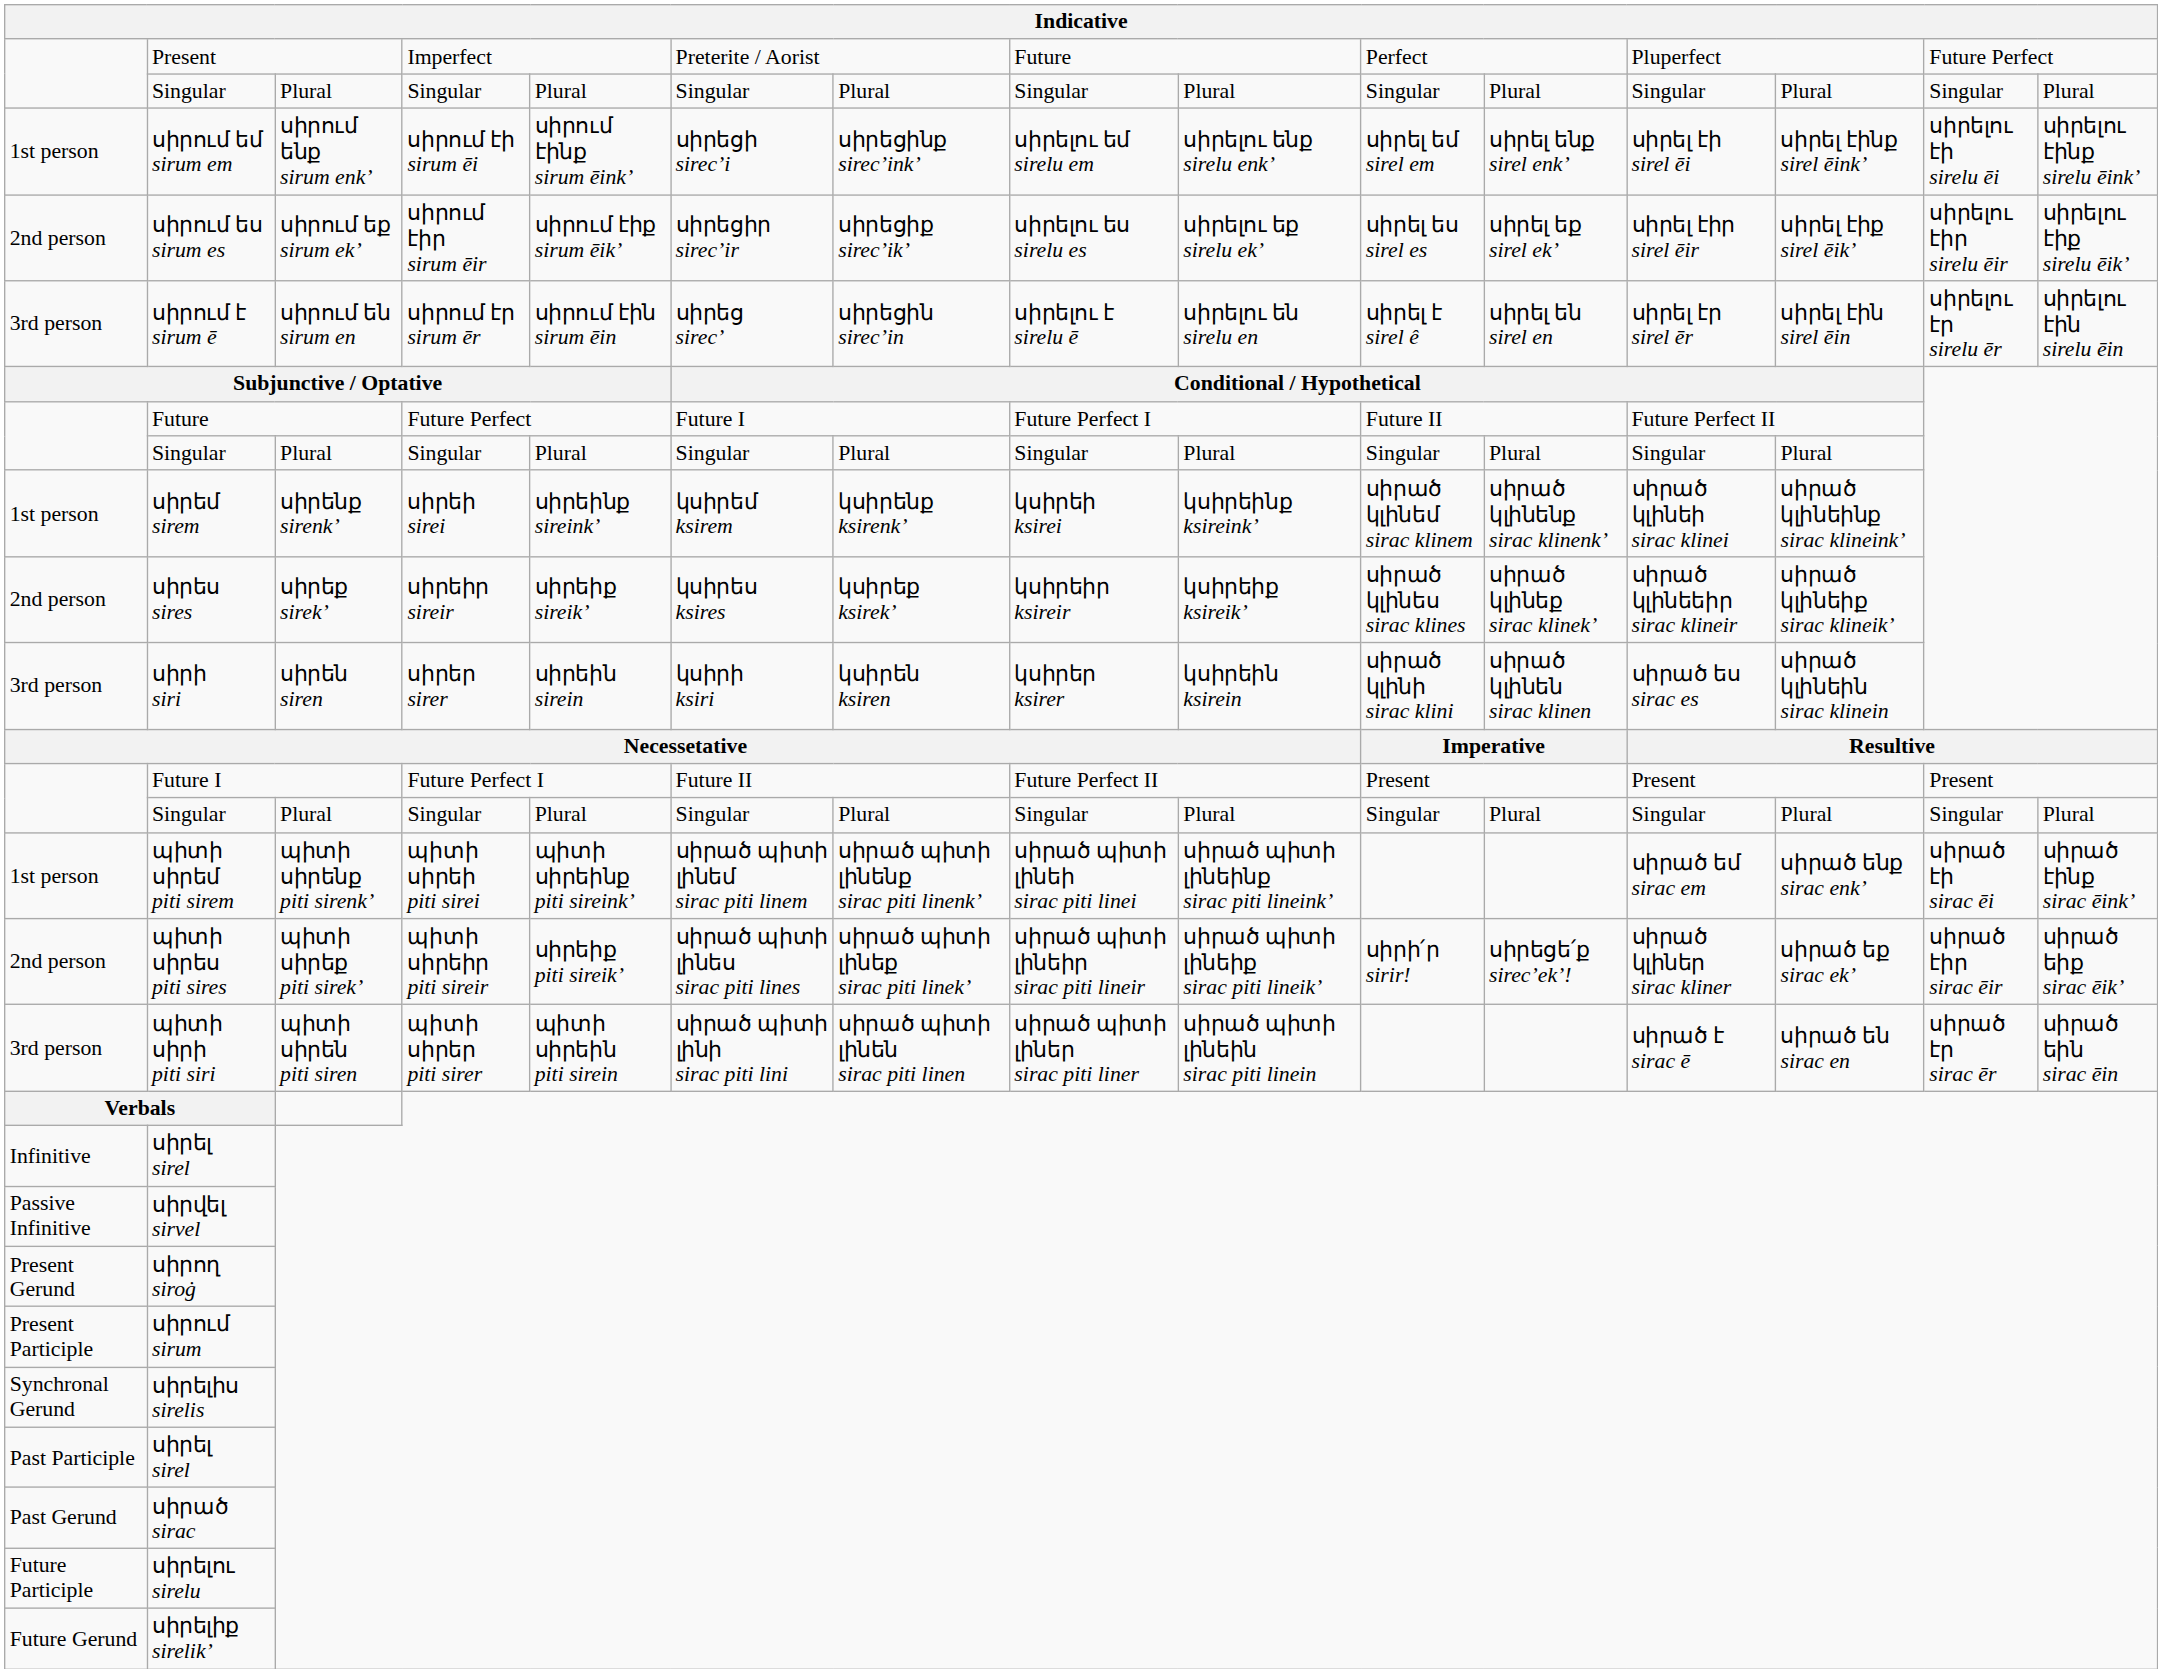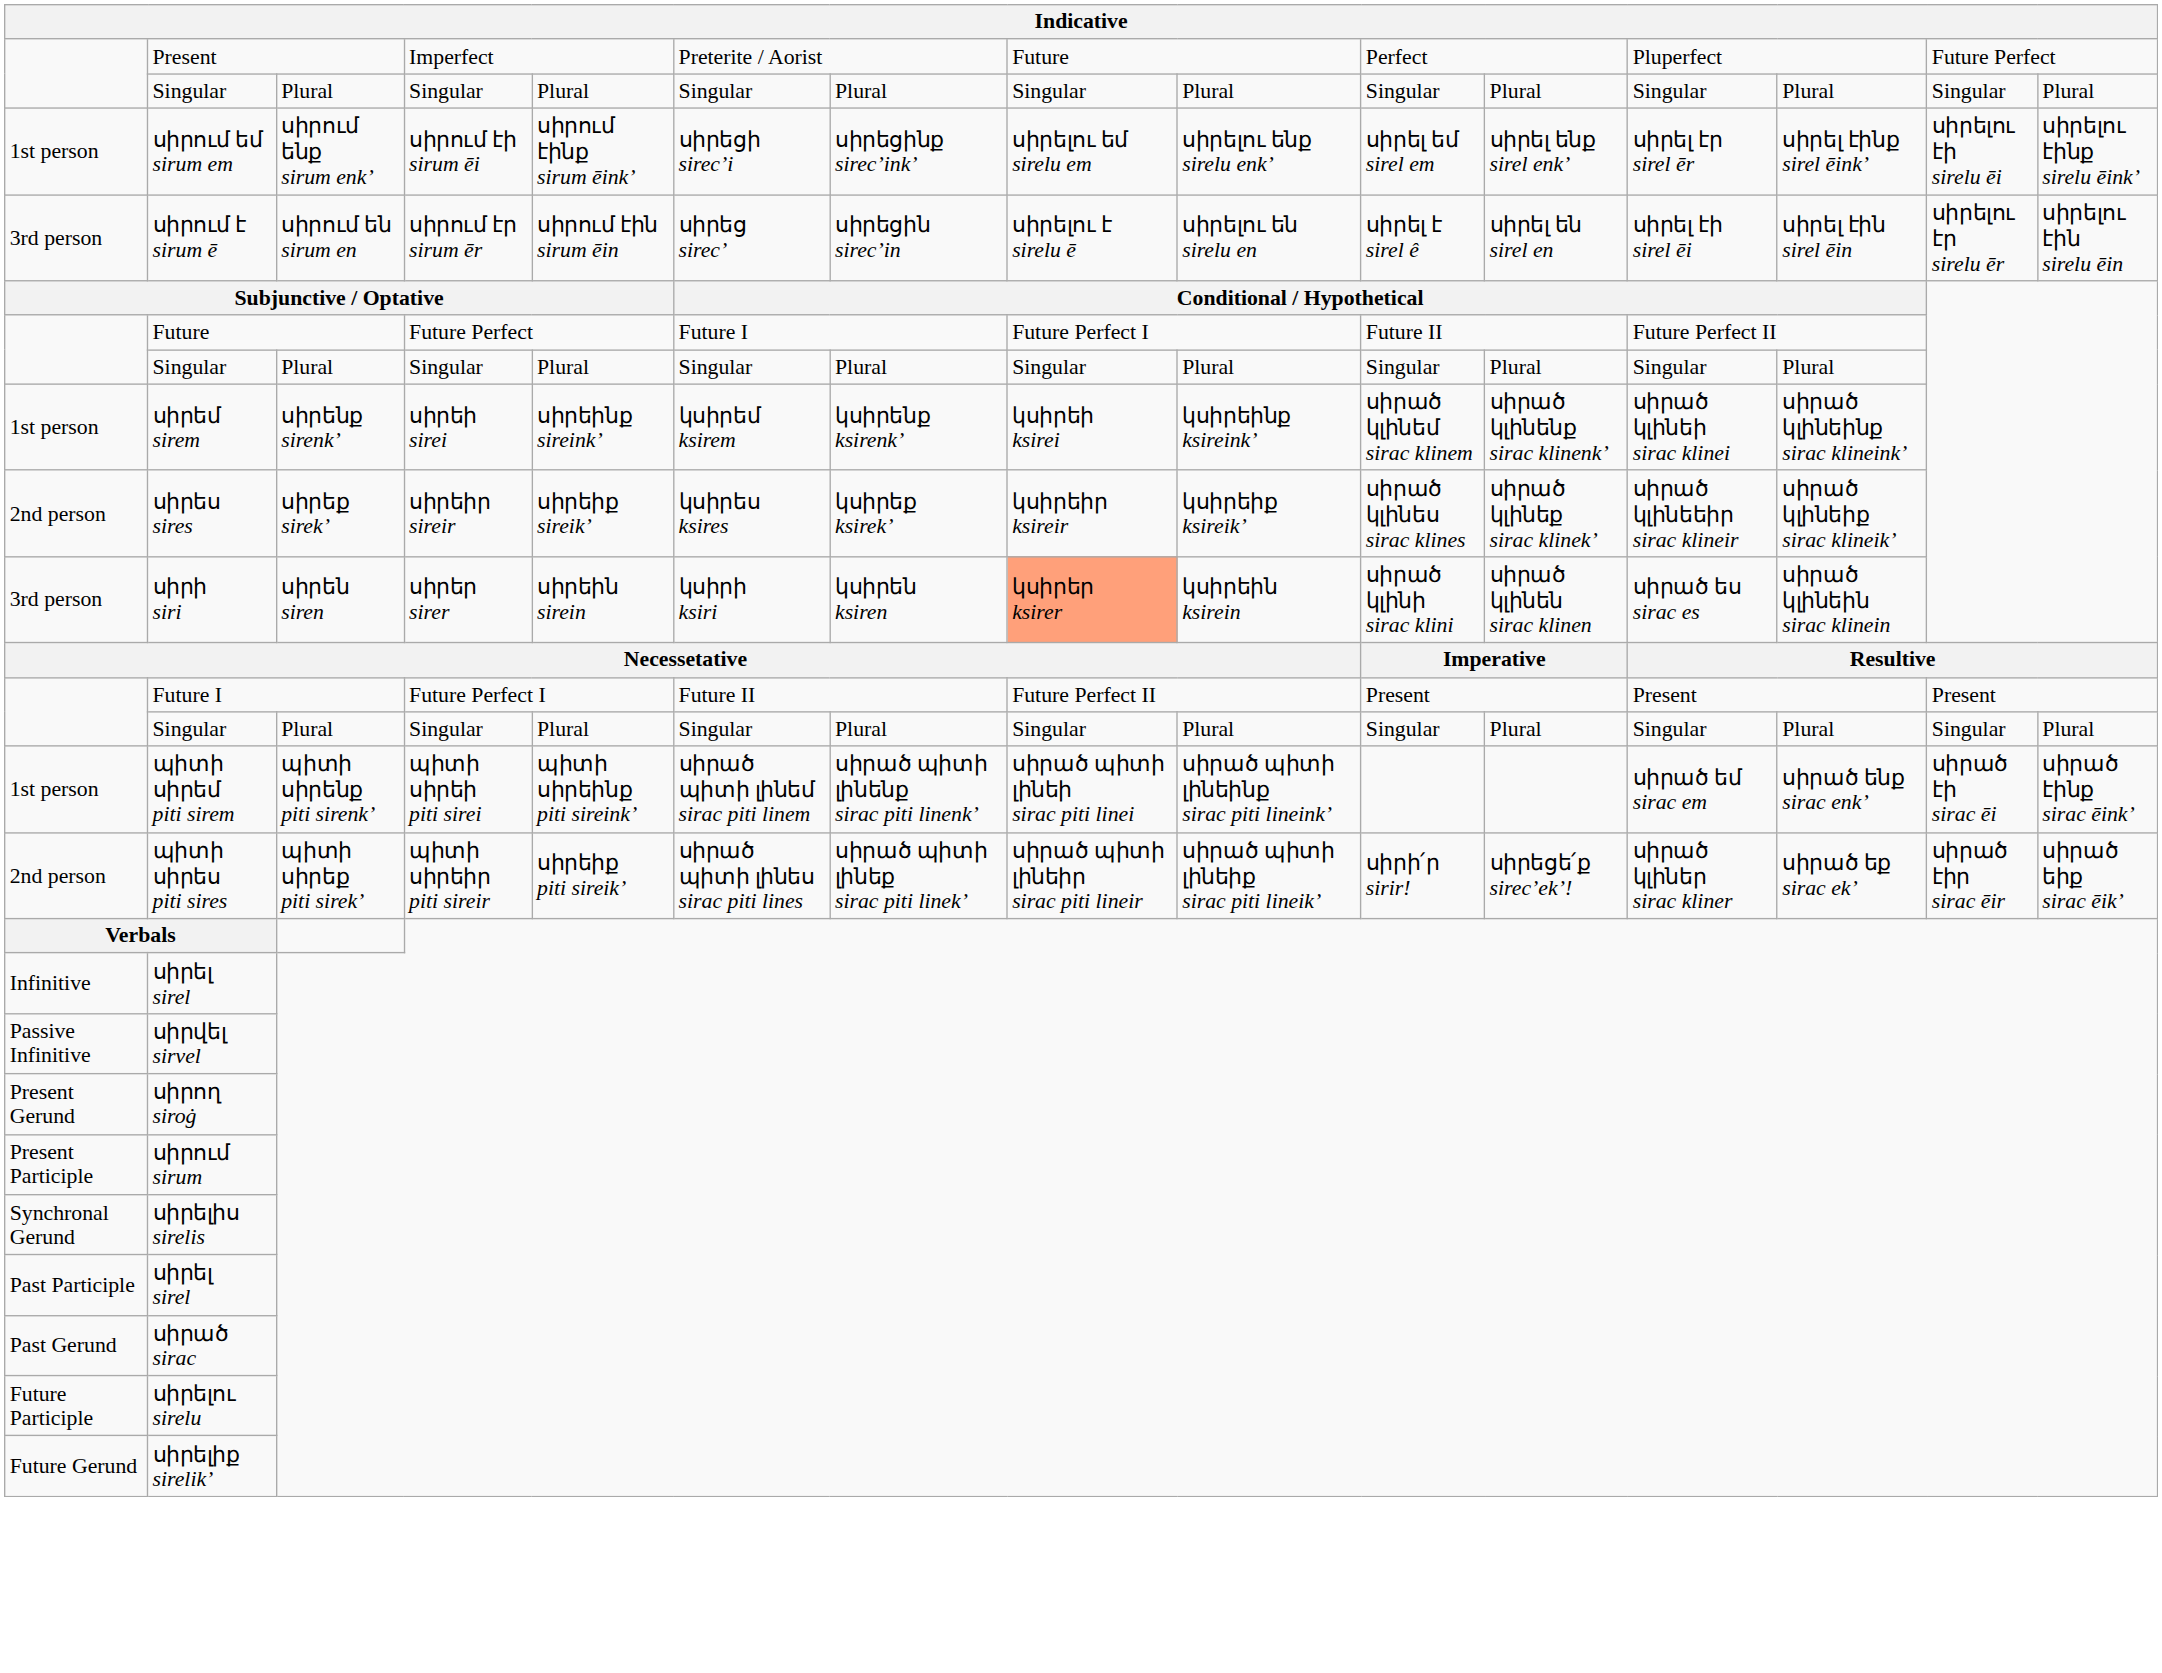 <table class="wikitable mw-collapsible" width="100%">
 <tr>
 <th colspan="15"><strong>Indicative</strong></th>
 </tr>
 <tr valign="bottom">
 <td rowspan="2"> </td>
 <td colspan="2">Present</td>
 <td colspan="2">Imperfect</td>
 <td colspan="2">Preterite / Aorist</td>
 <td colspan="2">Future</td>
 <td colspan="2">Perfect</td>
 <td colspan="2">Pluperfect</td>
 <td colspan="2">Future Perfect</td>
 </tr>
 <tr>
 <td>Singular</td>
 <td>Plural</td>
 <td>Singular</td>
 <td>Plural</td>
 <td>Singular</td>
 <td>Plural</td>
 <td>Singular</td>
 <td>Plural</td>
 <td>Singular</td>
 <td>Plural</td>
 <td>Singular</td>
 <td>Plural</td>
 <td>Singular</td>
 <td>Plural</td>
 </tr>
 <tr>
 <td>1st person</td>
 <td><span>սիրում եմ</span><br><em>sirum em</em></td>
 <td><span>սիրում ենք</span><br><em>sirum enk’</em></td>
 <td><span>սիրում էի</span><br><em>sirum ēi</em></td>
 <td><span>սիրում էինք</span><br><em>sirum ēink’</em></td>
 <td><span>սիրեցի</span><br><em>sirec’i</em></td>
 <td><span>սիրեցինք</span><br><em>sirec’ink’</em></td>
 <td><span>սիրելու եմ</span><br><em>sirelu em</em></td>
 <td><span>սիրելու ենք</span><br><em>sirelu enk’</em></td>
 <td><span>սիրել եմ</span><br><em>sirel em</em></td>
 <td><span>սիրել ենք</span><br><em>sirel enk’</em></td>
-<td><span>սիրել էի</span><br><em>sirel ēi</em></td>
+<td><span>սիրել էր</span><br><em>sirel ēr</em></td>
 <td><span>սիրել էինք</span><br><em>sirel ēink’</em></td>
 <td><span>սիրելու էի</span><br><em>sirelu ēi</em></td>
 <td><span>սիրելու էինք</span><br><em>sirelu ēink’</em></td>
-</tr>
-<tr>
-<td>2nd person</td>
-<td><span>սիրում ես</span><br><em>sirum es</em></td>
-<td><span>սիրում եք</span><br><em>sirum ek’</em></td>
-<td><span>սիրում էիր</span><br><em>sirum ēir</em></td>
-<td><span>սիրում էիք</span><br><em>sirum ēik’</em></td>
-<td><span>սիրեցիր</span><br><em>sirec’ir</em></td>
-<td><span>սիրեցիք</span><br><em>sirec’ik’</em></td>
-<td><span>սիրելու ես</span><br><em>sirelu es</em></td>
-<td><span>սիրելու եք</span><br><em>sirelu ek’</em></td>
-<td><span>սիրել ես</span><br><em>sirel es</em></td>
-<td><span>սիրել եք</span><br><em>sirel ek’</em></td>
-<td><span>սիրել էիր</span><br><em>sirel ēir</em></td>
-<td><span>սիրել էիք</span><br><em>sirel ēik’</em></td>
-<td><span>սիրելու էիր</span><br><em>sirelu ēir</em></td>
-<td><span>սիրելու էիք</span><br><em>sirelu ēik’</em></td>
 </tr>
 <tr>
 <td>3rd person</td>
 <td><span>սիրում է</span><br><em>sirum ē</em></td>
 <td><span>սիրում են</span><br><em>sirum en</em></td>
 <td><span>սիրում էր</span><br><em>sirum ēr</em></td>
 <td><span>սիրում էին</span><br><em>sirum ēin</em></td>
 <td><span>սիրեց</span><br><em>sirec’</em></td>
 <td><span>սիրեցին</span><br><em>sirec’in</em></td>
 <td><span>սիրելու է</span><br><em>sirelu ē</em></td>
 <td><span>սիրելու են</span><br><em>sirelu en</em></td>
 <td><span>սիրել է</span><br><em>sirel ê</em></td>
 <td><span>սիրել են</span><br><em>sirel en</em></td>
-<td><span>սիրել էր</span><br><em>sirel ēr</em></td>
+<td><span>սիրել էի</span><br><em>sirel ēi</em></td>
 <td><span>սիրել էին</span><br><em>sirel ēin</em></td>
 <td><span>սիրելու էր</span><br><em>sirelu ēr</em></td>
 <td><span>սիրելու էին</span><br><em>sirelu ēin</em></td>
 </tr>
 <tr>
 <th colspan="5"><strong>Subjunctive / Optative</strong></th>
 <th colspan="8"><strong>Conditional / Hypothetical</strong></th>
 </tr>
 <tr valign="bottom">
 <td rowspan="2"> </td>
 <td colspan="2">Future</td>
 <td colspan="2">Future Perfect</td>
 <td colspan="2">Future I</td>
 <td colspan="2">Future Perfect I</td>
 <td colspan="2">Future II</td>
 <td colspan="2">Future Perfect II</td>
 </tr>
 <tr>
 <td>Singular</td>
 <td>Plural</td>
 <td>Singular</td>
 <td>Plural</td>
 <td>Singular</td>
 <td>Plural</td>
 <td>Singular</td>
 <td>Plural</td>
 <td>Singular</td>
 <td>Plural</td>
 <td>Singular</td>
 <td>Plural</td>
 </tr>
 <tr>
 <td>1st person</td>
 <td><span>սիրեմ</span><br><em>sirem</em></td>
 <td><span>սիրենք</span><br><em>sirenk’</em></td>
 <td><span>սիրեի</span><br><em>sirei</em></td>
 <td><span>սիրեինք</span><br><em>sireink’</em></td>
 <td><span>կսիրեմ</span><br><em>ksirem</em></td>
 <td><span>կսիրենք</span><br><em>ksirenk’</em></td>
 <td><span>կսիրեի</span><br><em>ksirei</em></td>
 <td><span>կսիրեինք</span><br><em>ksireink’</em></td>
 <td>սիրած կլինեմ<br><em>sirac klinem</em></td>
 <td>սիրած կլինենք<br><em>sirac klinenk’</em></td>
 <td>սիրած կլինեի<br><em>sirac klinei</em></td>
 <td>սիրած կլինեինք<br><em>sirac klineink’</em></td>
 </tr>
 <tr>
 <td>2nd person</td>
 <td><span>սիրես</span><br><em>sires</em></td>
 <td><span>սիրեք</span><br><em>sirek’</em></td>
 <td><span>սիրեիր</span><br><em>sireir</em></td>
 <td><span>սիրեիք</span><br><em>sireik’</em></td>
 <td><span>կսիրես</span><br><em>ksires</em></td>
 <td><span>կսիրեք</span><br><em>ksirek’</em></td>
 <td><span>կսիրեիր</span><br><em>ksireir</em></td>
 <td><span>կսիրեիք</span><br><em>ksireik’</em></td>
 <td>սիրած կլինես<br><em>sirac klines</em></td>
 <td>սիրած կլինեք<br><em>sirac klinek’</em></td>
 <td>սիրած կլինեեիր<br><em>sirac klineir</em></td>
 <td>սիրած կլինեիք<br><em>sirac klineik’</em></td>
 </tr>
 <tr>
 <td>3rd person</td>
 <td><span>սիրի</span><br><em>siri</em></td>
 <td><span>սիրեն</span><br><em>siren</em></td>
 <td><span>սիրեր</span><br><em>sirer</em></td>
 <td><span>սիրեին</span><br><em>sirein</em></td>
 <td><span>կսիրի</span><br><em>ksiri</em></td>
 <td><span>կսիրեն</span><br><em>ksiren</em></td>
-<td><span>կսիրեր</span><br><em>ksirer</em></td>
+<td style="background: lightsalmon;"><span>կսիրեր</span><br><em>ksirer</em></td>
 <td><span>կսիրեին</span><br><em>ksirein</em></td>
 <td>սիրած կլինի<br><em>sirac klini</em></td>
 <td>սիրած կլինեն<br><em>sirac klinen</em></td>
 <td>սիրած ես<br><em>sirac es</em></td>
 <td>սիրած կլինեին<br><em>sirac klinein</em></td>
 </tr>
 <tr>
 <th colspan="9"> <strong>Necessetative</strong></th>
 <th colspan="2">Imperative</th>
 <th colspan="4">Resultive</th>
 </tr>
 <tr valign="bottom">
 <td rowspan="2"> </td>
 <td colspan="2">Future I</td>
 <td colspan="2">Future Perfect I</td>
 <td colspan="2">Future II</td>
 <td colspan="2">Future Perfect II</td>
 <td colspan="2">Present</td>
 <td colspan="2">Present</td>
 <td colspan="2">Present</td>
 </tr>
 <tr>
 <td>Singular</td>
 <td>Plural</td>
 <td>Singular</td>
 <td>Plural</td>
 <td>Singular</td>
 <td>Plural</td>
 <td>Singular</td>
 <td>Plural</td>
 <td>Singular</td>
 <td>Plural</td>
 <td>Singular</td>
 <td>Plural</td>
 <td>Singular</td>
 <td>Plural</td>
 </tr>
 <tr>
 <td>1st person</td>
 <td><span>պիտի սիրեմ</span><br><em>piti sirem</em></td>
 <td><span>պիտի սիրենք</span><br><em>piti sirenk’</em></td>
 <td><span>պիտի սիրեի</span><br><em>piti sirei</em></td>
 <td><span>պիտի սիրեինք</span><br><em>piti sireink’</em></td>
 <td>սիրած պիտի լինեմ<br><em>sirac piti linem</em></td>
 <td>սիրած պիտի լինենք<br><em>sirac piti linenk’</em></td>
 <td>սիրած պիտի լինեի<br><em>sirac piti linei</em></td>
 <td>սիրած պիտի լինեինք<br><em>sirac piti lineink’</em></td>
 <td></td>
 <td></td>
 <td>սիրած եմ<br><em>sirac em</em></td>
 <td>սիրած ենք<br><em>sirac enk’</em></td>
 <td>սիրած էի<br><em>sirac ēi</em></td>
 <td>սիրած էինք<br><em>sirac ēink’</em></td>
 </tr>
 <tr>
 <td>2nd person</td>
 <td><span>պիտի սիրես</span><br><em>piti sires</em></td>
 <td><span>պիտի սիրեք</span><br><em>piti sirek’</em></td>
 <td><span>պիտի սիրեիր</span><br><em>piti sireir</em></td>
 <td><span>սիրեիք</span><br><em>piti sireik’</em></td>
 <td>սիրած պիտի լինես<br><em>sirac piti lines</em></td>
 <td>սիրած պիտի լինեք<br><em>sirac piti linek’</em></td>
 <td>սիրած պիտի լինեիր<br><em>sirac piti lineir</em></td>
 <td>սիրած պիտի լինեիք<br><em>sirac piti lineik’</em></td>
 <td><span>սիրի՛ր</span><br><em>sirir!</em></td>
 <td><span>սիրեցե՛ք</span><br><em>sirec’ek’!</em></td>
 <td>սիրած կլիներ<br><em>sirac kliner</em></td>
 <td>սիրած եք<br><em>sirac ek’</em></td>
 <td>սիրած էիր<br><em>sirac ēir</em></td>
 <td>սիրած եիք<br><em>sirac ēik’</em></td>
 </tr>
 <tr>
-<td>3rd person</td>
-<td><span>պիտի սիրի</span><br><em>piti siri</em></td>
-<td><span>պիտի սիրեն</span><br><em>piti siren</em></td>
-<td><span>պիտի սիրեր</span><br><em>piti sirer</em></td>
-<td><span>պիտի սիրեին</span><br><em>piti sirein</em></td>
-<td>սիրած պիտի լինի<br><em>sirac piti lini</em></td>
-<td>սիրած պիտի լինեն<br><em>sirac piti linen</em></td>
-<td>սիրած պիտի լիներ<br><em>sirac piti liner</em></td>
-<td>սիրած պիտի լինեին<br><em>sirac piti linein</em></td>
-<td></td>
-<td></td>
-<td>սիրած է<br><em>sirac ē</em></td>
-<td>սիրած են<br><em>sirac en</em></td>
-<td>սիրած էր<br><em>sirac ēr</em></td>
-<td>սիրած եին<br><em>sirac ēin</em></td>
-</tr>
-<tr>
 <th colspan="2">Verbals</th>
 <td></td>
 </tr>
 <tr>
 <td>Infinitive</td>
 <td><span>սիրել</span><br><em>sirel</em></td>
 </tr>
 <tr>
 <td>Passive Infinitive</td>
 <td>սիրվել<br><em>sirvel</em></td>
 </tr>
 <tr>
 <td>Present Gerund</td>
 <td><span>սիրող</span><br><em>siroġ</em></td>
 </tr>
 <tr>
 <td>Present Participle</td>
 <td><span>սիրում</span><br><em>sirum</em></td>
 </tr>
 <tr>
 <td>Synchronal Gerund</td>
 <td><span>սիրելիս</span><br><em>sirelis</em></td>
 </tr>
 <tr>
 <td>Past Participle</td>
 <td><span>սիրել</span><br><em>sirel</em></td>
 </tr>
 <tr>
 <td>Past Gerund</td>
 <td><span>սիրած</span><br><em>sirac</em></td>
 </tr>
 <tr>
 <td>Future Participle</td>
 <td><span>սիրելու</span><br><em>sirelu</em></td>
 </tr>
 <tr>
 <td>Future Gerund</td>
 <td>սիրելիք <em>sirelik’</em></td>
 </tr>
 </table>
